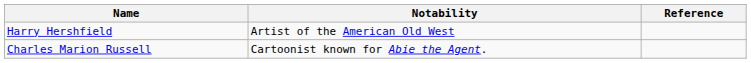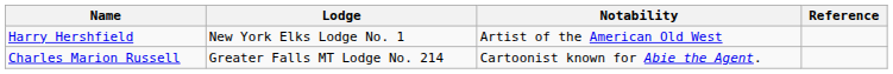 <table class="wikitable" style="width:100%;">
 <tr>
 <th>Name</th>
+<th>Lodge</th>
 <th>Notability</th>
 <th>Reference</th>
 </tr>
 <tr>
 <td><a href='#'>Harry Hershfield</a></td>
+<td>New York Elks Lodge No. 1</td>
 <td>Artist of the <a href='#'>American Old West</a></td>
 <td></td>
 </tr>
 <tr>
 <td><a href='#'>Charles Marion Russell</a></td>
+<td>Greater Falls MT Lodge No. 214</td>
 <td>Cartoonist known for <em><a href='#'>Abie the Agent</a></em>.</td>
 <td></td>
 </tr>
 </table>
